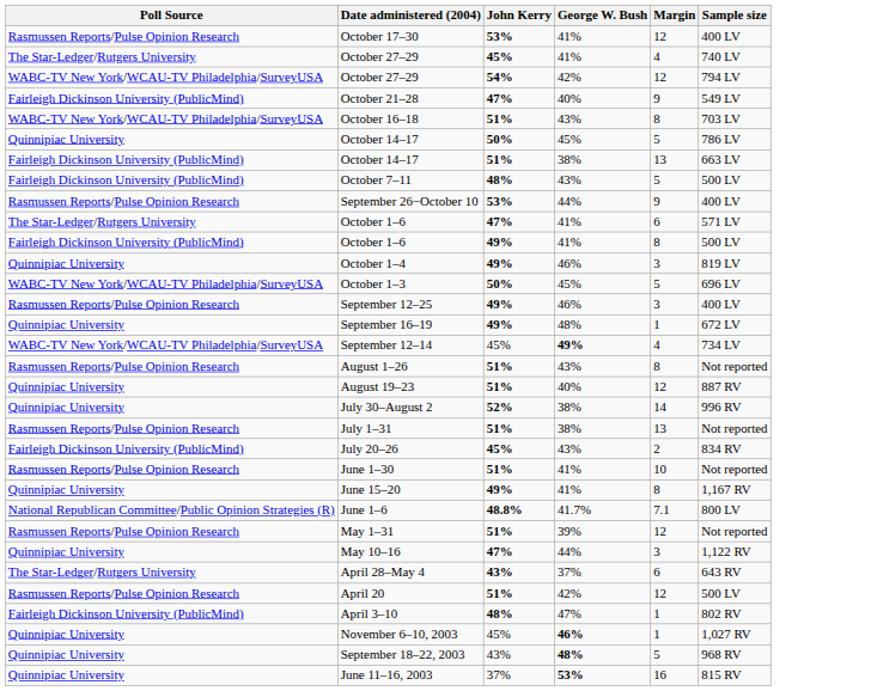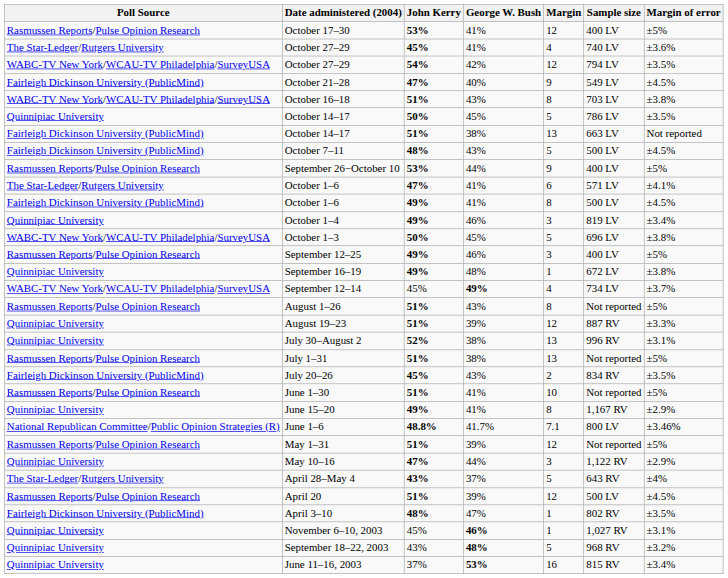 <table class="wikitable">
 <tr>
 <th>Poll Source</th>
 <th>Date administered (2004)</th>
 <th>John Kerry</th>
 <th>George W. Bush</th>
 <th>Margin</th>
 <th>Sample size</th>
+<th>Margin of error</th>
 </tr>
 <tr>
 <td><a href='#'>Rasmussen Reports</a>/<a href='#'>Pulse Opinion Research</a></td>
 <td>October 17–30</td>
 <td><strong>53%</strong></td>
 <td>41%</td>
 <td>12</td>
 <td>400 LV</td>
+<td>±5%</td>
 </tr>
 <tr>
 <td><a href='#'>The Star-Ledger</a>/<a href='#'>Rutgers University</a></td>
 <td>October 27–29</td>
 <td><strong>45%</strong></td>
 <td>41%</td>
 <td>4</td>
 <td>740 LV</td>
+<td>±3.6%</td>
 </tr>
 <tr>
 <td><a href='#'>WABC-TV New York</a>/<a href='#'>WCAU-TV Philadelphia</a>/<a href='#'>SurveyUSA</a></td>
 <td>October 27–29</td>
 <td><strong>54%</strong></td>
 <td>42%</td>
 <td>12</td>
 <td>794 LV</td>
+<td>±3.5%</td>
 </tr>
 <tr>
 <td><a href='#'>Fairleigh Dickinson University (PublicMind)</a></td>
 <td>October 21–28</td>
 <td><strong>47%</strong></td>
 <td>40%</td>
 <td>9</td>
 <td>549 LV</td>
+<td>±4.5%</td>
 </tr>
 <tr>
 <td><a href='#'>WABC-TV New York</a>/<a href='#'>WCAU-TV Philadelphia</a>/<a href='#'>SurveyUSA</a></td>
 <td>October 16–18</td>
 <td><strong>51%</strong></td>
 <td>43%</td>
 <td>8</td>
 <td>703 LV</td>
+<td>±3.8%</td>
 </tr>
 <tr>
 <td><a href='#'>Quinnipiac University</a></td>
 <td>October 14–17</td>
 <td><strong>50%</strong></td>
 <td>45%</td>
 <td>5</td>
 <td>786 LV</td>
+<td>±3.5%</td>
 </tr>
 <tr>
 <td><a href='#'>Fairleigh Dickinson University (PublicMind)</a></td>
 <td>October 14–17</td>
 <td><strong>51%</strong></td>
 <td>38%</td>
 <td>13</td>
 <td>663 LV</td>
+<td>Not reported</td>
 </tr>
 <tr>
 <td><a href='#'>Fairleigh Dickinson University (PublicMind)</a></td>
 <td>October 7–11</td>
 <td><strong>48%</strong></td>
 <td>43%</td>
 <td>5</td>
 <td>500 LV</td>
+<td>±4.5%</td>
 </tr>
 <tr>
 <td><a href='#'>Rasmussen Reports</a>/<a href='#'>Pulse Opinion Research</a></td>
 <td>September 26−October 10</td>
 <td><strong>53%</strong></td>
 <td>44%</td>
 <td>9</td>
 <td>400 LV</td>
+<td>±5%</td>
 </tr>
 <tr>
 <td><a href='#'>The Star-Ledger</a>/<a href='#'>Rutgers University</a></td>
 <td>October 1–6</td>
 <td><strong>47%</strong></td>
 <td>41%</td>
 <td>6</td>
 <td>571 LV</td>
+<td>±4.1%</td>
 </tr>
 <tr>
 <td><a href='#'>Fairleigh Dickinson University (PublicMind)</a></td>
 <td>October 1–6</td>
 <td><strong>49%</strong></td>
 <td>41%</td>
 <td>8</td>
 <td>500 LV</td>
+<td>±4.5%</td>
 </tr>
 <tr>
 <td><a href='#'>Quinnipiac University</a></td>
 <td>October 1–4</td>
 <td><strong>49%</strong></td>
 <td>46%</td>
 <td>3</td>
 <td>819 LV</td>
+<td>±3.4%</td>
 </tr>
 <tr>
 <td><a href='#'>WABC-TV New York</a>/<a href='#'>WCAU-TV Philadelphia</a>/<a href='#'>SurveyUSA</a></td>
 <td>October 1–3</td>
 <td><strong>50%</strong></td>
 <td>45%</td>
 <td>5</td>
 <td>696 LV</td>
+<td>±3.8%</td>
 </tr>
 <tr>
 <td><a href='#'>Rasmussen Reports</a>/<a href='#'>Pulse Opinion Research</a></td>
 <td>September 12–25</td>
 <td><strong>49%</strong></td>
 <td>46%</td>
 <td>3</td>
 <td>400 LV</td>
+<td>±5%</td>
 </tr>
 <tr>
 <td><a href='#'>Quinnipiac University</a></td>
 <td>September 16–19</td>
 <td><strong>49%</strong></td>
 <td>48%</td>
 <td>1</td>
 <td>672 LV</td>
+<td>±3.8%</td>
 </tr>
 <tr>
 <td><a href='#'>WABC-TV New York</a>/<a href='#'>WCAU-TV Philadelphia</a>/<a href='#'>SurveyUSA</a></td>
 <td>September 12–14</td>
 <td>45%</td>
 <td><strong>49%</strong></td>
 <td>4</td>
 <td>734 LV</td>
+<td>±3.7%</td>
 </tr>
 <tr>
 <td><a href='#'>Rasmussen Reports</a>/<a href='#'>Pulse Opinion Research</a></td>
 <td>August 1–26</td>
 <td><strong>51%</strong></td>
 <td>43%</td>
 <td>8</td>
 <td>Not reported</td>
+<td>±5%</td>
 </tr>
 <tr>
 <td><a href='#'>Quinnipiac University</a></td>
 <td>August 19–23</td>
 <td><strong>51%</strong></td>
-<td>40%</td>
+<td>39%</td>
 <td>12</td>
 <td>887 RV</td>
+<td>±3.3%</td>
 </tr>
 <tr>
 <td><a href='#'>Quinnipiac University</a></td>
 <td>July 30–August 2</td>
 <td><strong>52%</strong></td>
 <td>38%</td>
-<td>14</td>
+<td>13</td>
 <td>996 RV</td>
+<td>±3.1%</td>
 </tr>
 <tr>
 <td><a href='#'>Rasmussen Reports</a>/<a href='#'>Pulse Opinion Research</a></td>
 <td>July 1–31</td>
 <td><strong>51%</strong></td>
 <td>38%</td>
 <td>13</td>
 <td>Not reported</td>
+<td>±5%</td>
 </tr>
 <tr>
 <td><a href='#'>Fairleigh Dickinson University (PublicMind)</a></td>
 <td>July 20–26</td>
 <td><strong>45%</strong></td>
 <td>43%</td>
 <td>2</td>
 <td>834 RV</td>
+<td>±3.5%</td>
 </tr>
 <tr>
 <td><a href='#'>Rasmussen Reports</a>/<a href='#'>Pulse Opinion Research</a></td>
 <td>June 1–30</td>
 <td><strong>51%</strong></td>
 <td>41%</td>
 <td>10</td>
 <td>Not reported</td>
+<td>±5%</td>
 </tr>
 <tr>
 <td><a href='#'>Quinnipiac University</a></td>
 <td>June 15–20</td>
 <td><strong>49%</strong></td>
 <td>41%</td>
 <td>8</td>
 <td>1,167 RV</td>
+<td>±2.9%</td>
 </tr>
 <tr>
 <td><a href='#'>National Republican Committee</a>/<a href='#'>Public Opinion Strategies (R)</a></td>
 <td>June 1–6</td>
 <td><strong>48.8%</strong></td>
 <td>41.7%</td>
 <td>7.1</td>
 <td>800 LV</td>
+<td>±3.46%</td>
 </tr>
 <tr>
 <td><a href='#'>Rasmussen Reports</a>/<a href='#'>Pulse Opinion Research</a></td>
 <td>May 1–31</td>
 <td><strong>51%</strong></td>
 <td>39%</td>
 <td>12</td>
 <td>Not reported</td>
+<td>±5%</td>
 </tr>
 <tr>
 <td><a href='#'>Quinnipiac University</a></td>
 <td>May 10–16</td>
 <td><strong>47%</strong></td>
 <td>44%</td>
 <td>3</td>
 <td>1,122 RV</td>
+<td>±2.9%</td>
 </tr>
 <tr>
 <td><a href='#'>The Star-Ledger</a>/<a href='#'>Rutgers University</a></td>
 <td>April 28–May 4</td>
 <td><strong>43%</strong></td>
 <td>37%</td>
-<td>6</td>
+<td>5</td>
 <td>643 RV</td>
+<td>±4%</td>
 </tr>
 <tr>
 <td><a href='#'>Rasmussen Reports</a>/<a href='#'>Pulse Opinion Research</a></td>
 <td>April 20</td>
 <td><strong>51%</strong></td>
-<td>42%</td>
+<td>39%</td>
 <td>12</td>
 <td>500 LV</td>
+<td>±4.5%</td>
 </tr>
 <tr>
 <td><a href='#'>Fairleigh Dickinson University (PublicMind)</a></td>
 <td>April 3–10</td>
 <td><strong>48%</strong></td>
 <td>47%</td>
 <td>1</td>
 <td>802 RV</td>
+<td>±3.5%</td>
 </tr>
 <tr>
 <td><a href='#'>Quinnipiac University</a></td>
 <td>November 6–10, 2003</td>
 <td>45%</td>
 <td><strong>46%</strong></td>
 <td>1</td>
 <td>1,027 RV</td>
+<td>±3.1%</td>
 </tr>
 <tr>
 <td><a href='#'>Quinnipiac University</a></td>
 <td>September 18–22, 2003</td>
 <td>43%</td>
 <td><strong>48%</strong></td>
 <td>5</td>
 <td>968 RV</td>
+<td>±3.2%</td>
 </tr>
 <tr>
 <td><a href='#'>Quinnipiac University</a></td>
 <td>June 11–16, 2003</td>
 <td>37%</td>
 <td><strong>53%</strong></td>
 <td>16</td>
 <td>815 RV</td>
+<td>±3.4%</td>
 </tr>
 </table>
